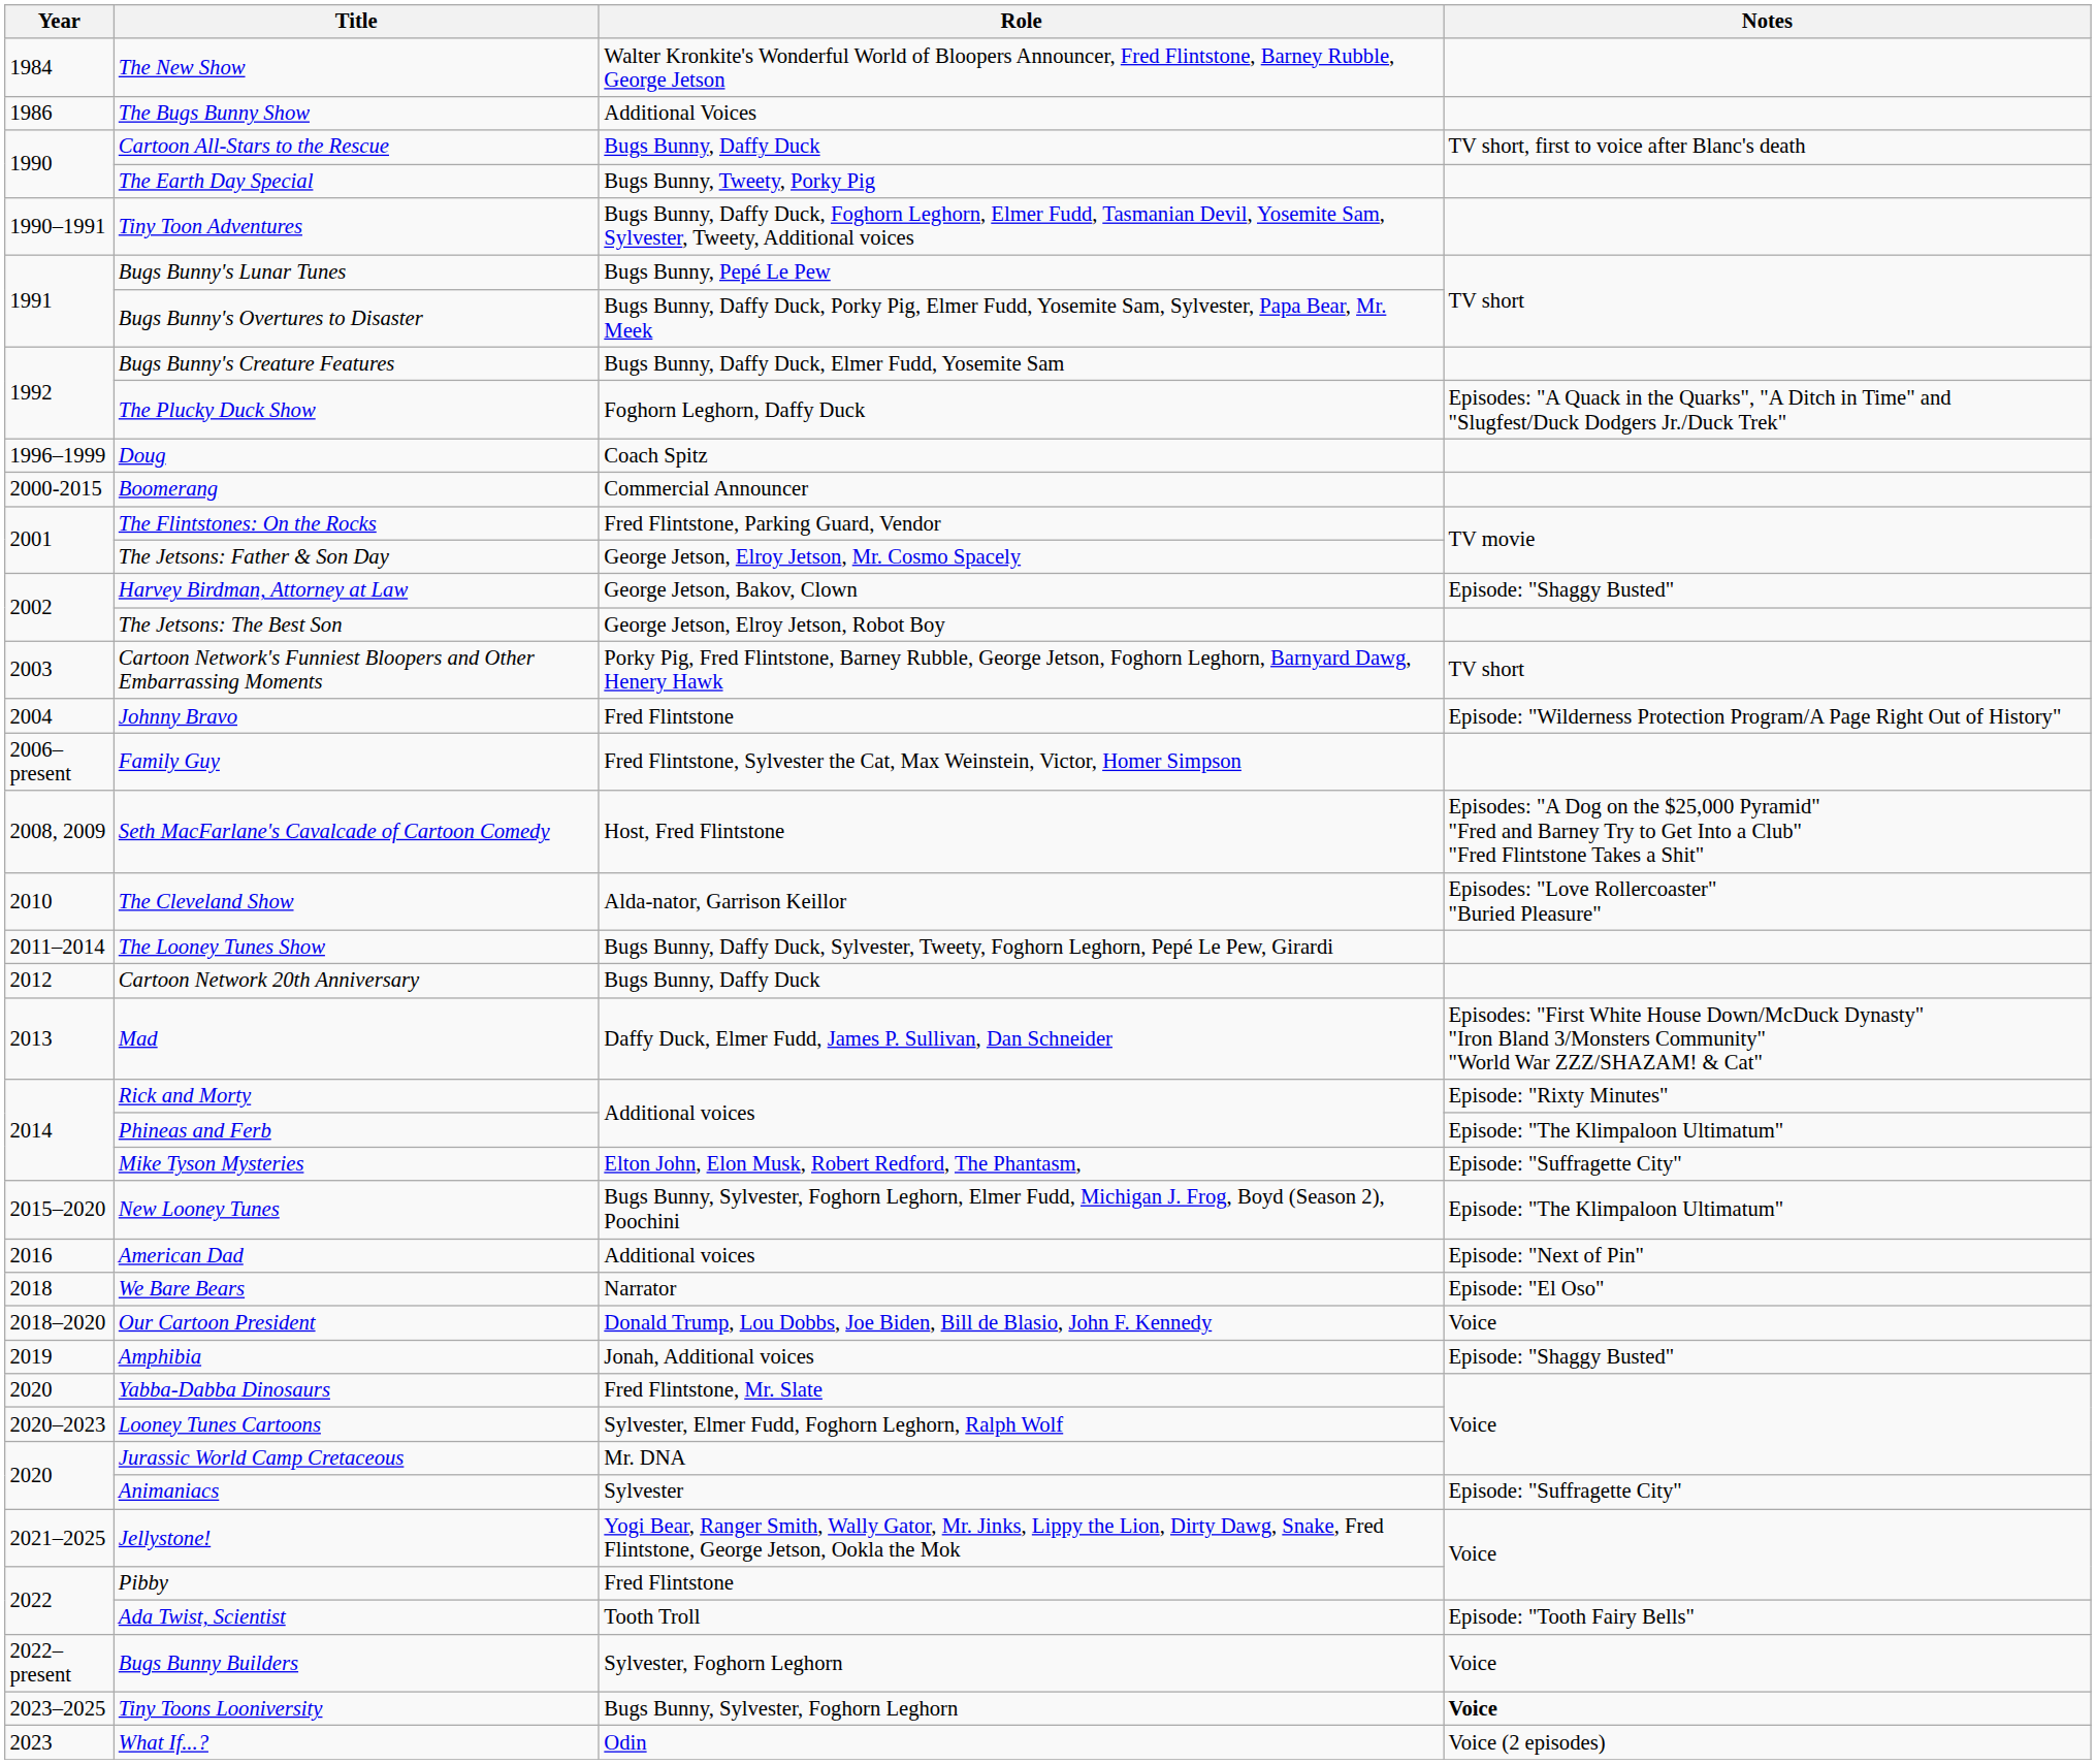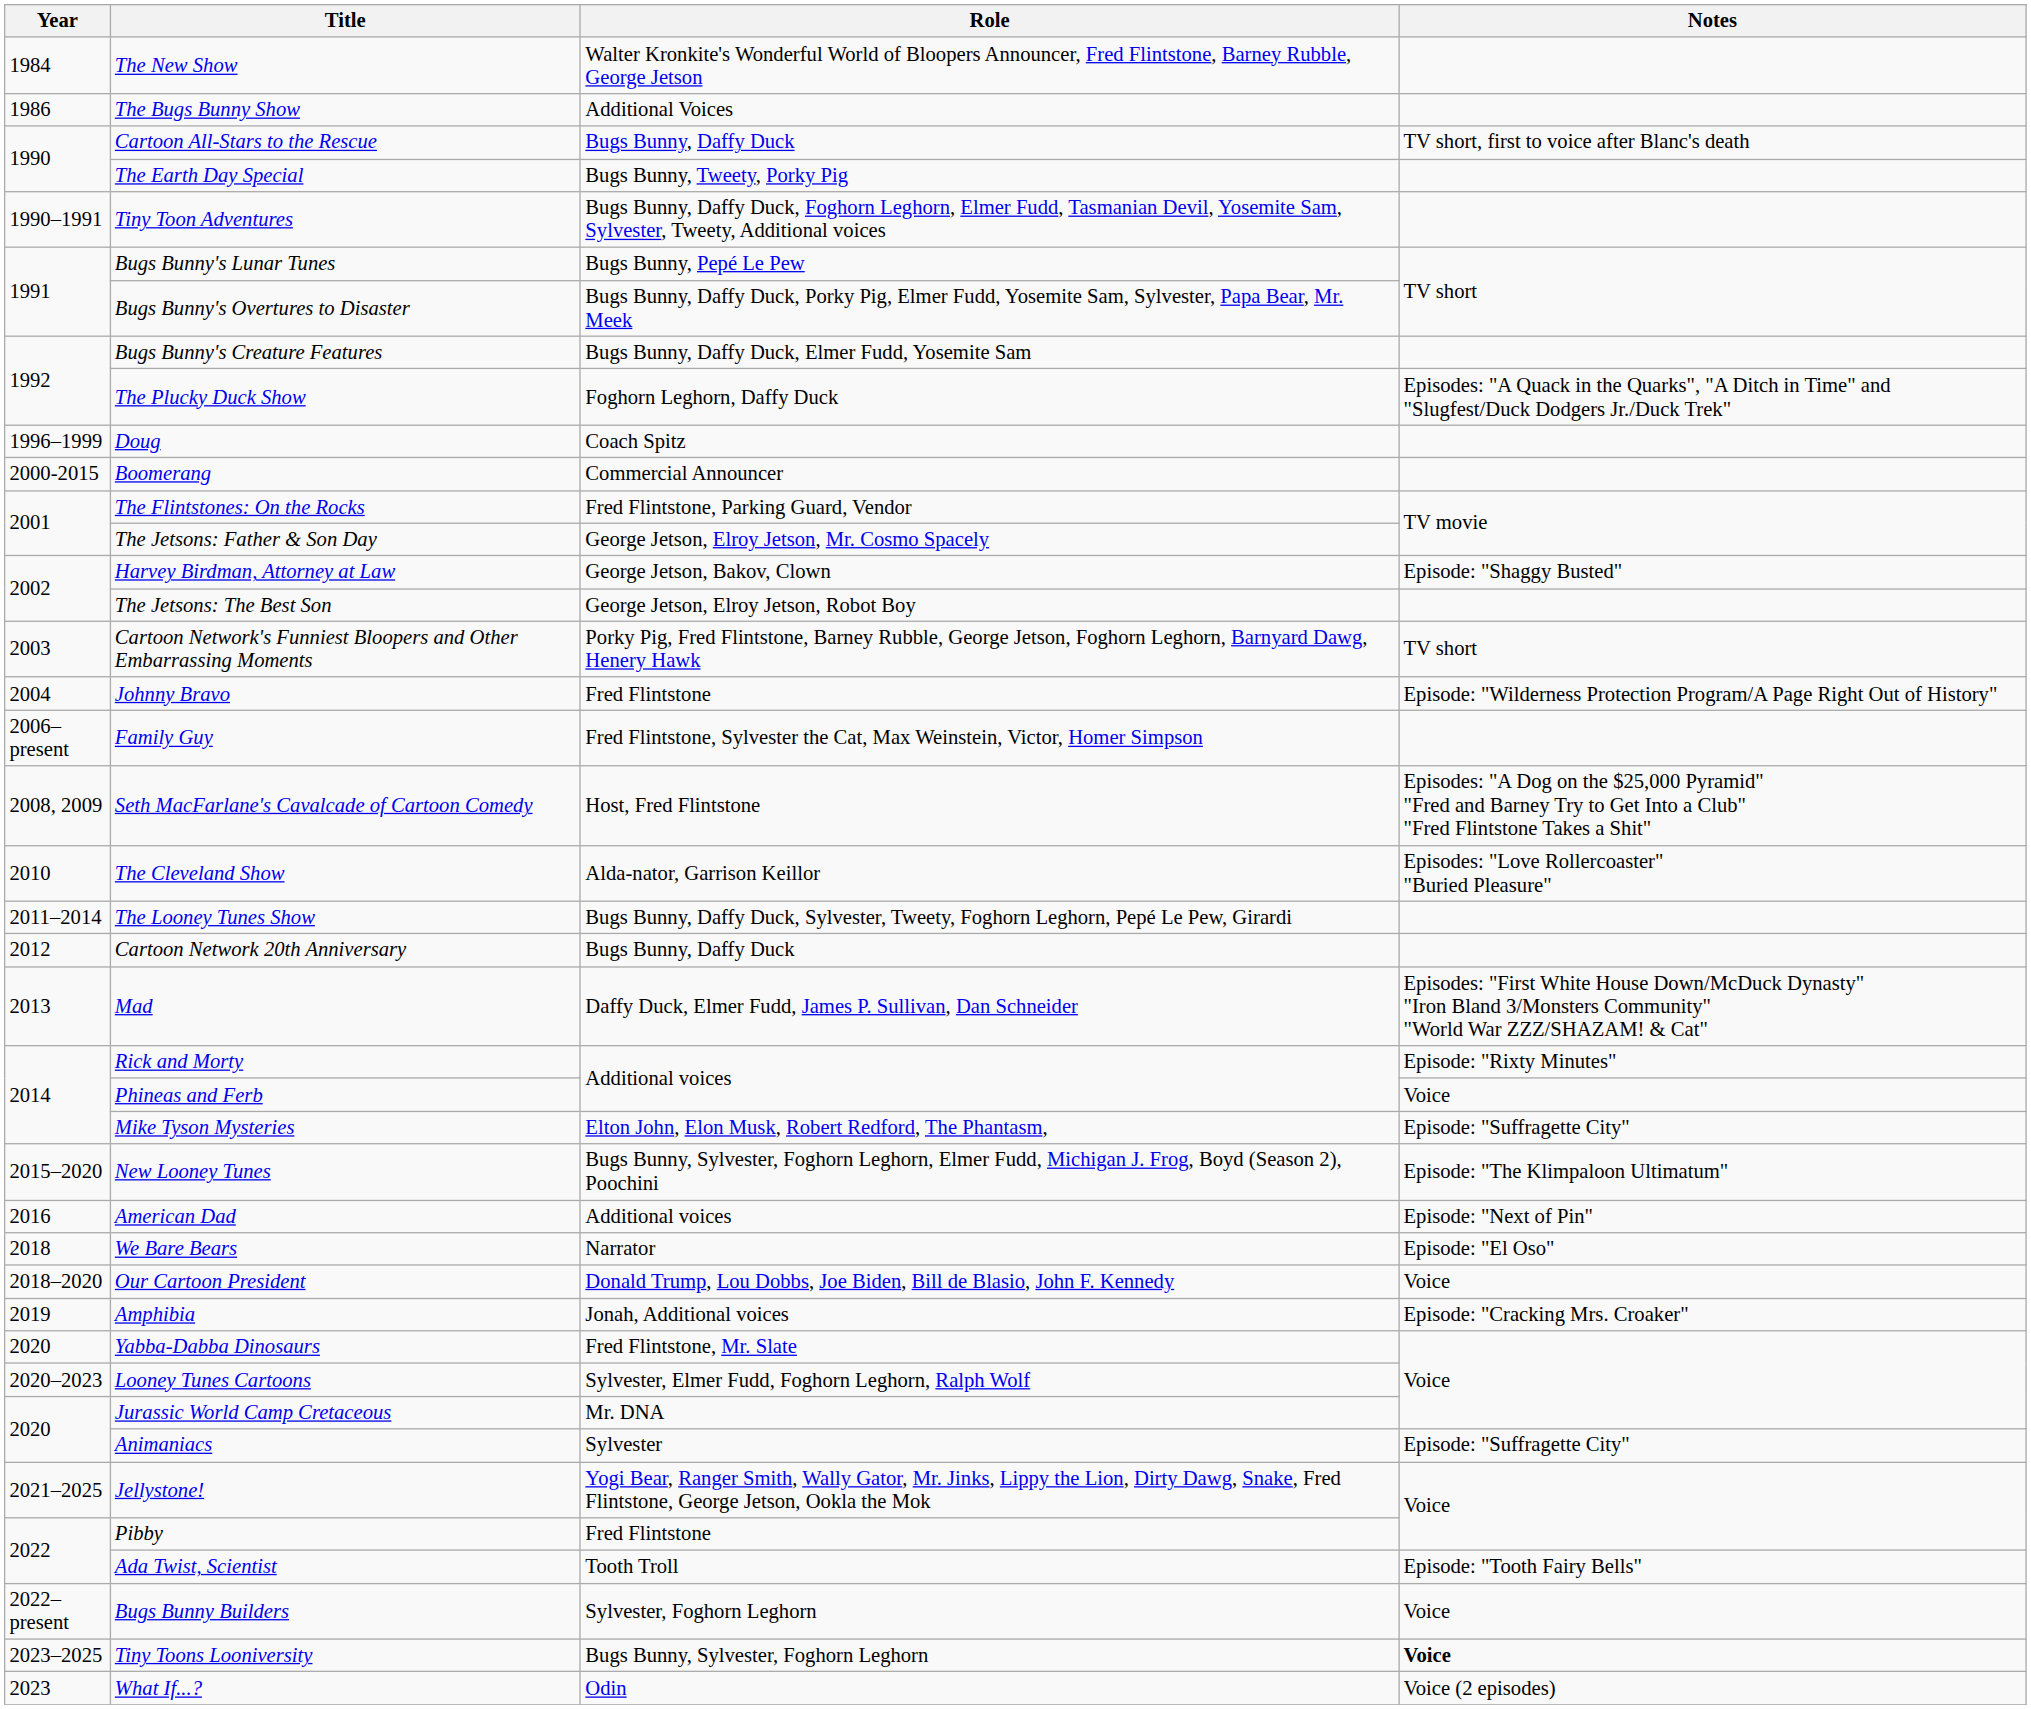 <table class="wikitable sortable">
 <tr>
 <th scope="col">Year</th>
 <th scope="col">Title</th>
 <th scope="col">Role</th>
 <th scope="col" class="unsortable">Notes</th>
 </tr>
 <tr>
 <td>1984</td>
 <td><em><a href='#'>The New Show</a></em></td>
 <td>Walter Kronkite's Wonderful World of Bloopers Announcer, <a href='#'>Fred Flintstone</a>, <a href='#'>Barney Rubble</a>, <a href='#'>George Jetson</a></td>
 <td></td>
 </tr>
 <tr>
 <td>1986</td>
 <td data-sort-value="Bugs Bunny Show, The"><em><a href='#'>The Bugs Bunny Show</a></em></td>
 <td>Additional Voices</td>
 <td></td>
 </tr>
 <tr>
 <td rowspan="2">1990</td>
 <td><em><a href='#'>Cartoon All-Stars to the Rescue</a></em></td>
 <td><a href='#'>Bugs Bunny</a>, <a href='#'>Daffy Duck</a></td>
 <td>TV short, first to voice after Blanc's death</td>
 </tr>
 <tr>
 <td data-sort-value="Earth Day Special, The"><em><a href='#'>The Earth Day Special</a></em></td>
 <td>Bugs Bunny, <a href='#'>Tweety</a>, <a href='#'>Porky Pig</a></td>
 <td></td>
 </tr>
 <tr>
 <td>1990–1991</td>
 <td><em><a href='#'>Tiny Toon Adventures</a></em></td>
 <td>Bugs Bunny, Daffy Duck, <a href='#'>Foghorn Leghorn</a>, <a href='#'>Elmer Fudd</a>, <a href='#'>Tasmanian Devil</a>, <a href='#'>Yosemite Sam</a>, <a href='#'>Sylvester</a>, Tweety, Additional voices</td>
 <td></td>
 </tr>
 <tr>
 <td rowspan="2">1991</td>
 <td><em>Bugs Bunny's Lunar Tunes</em></td>
 <td>Bugs Bunny, <a href='#'>Pepé Le Pew</a></td>
 <td rowspan="2">TV short</td>
 </tr>
 <tr>
 <td><em>Bugs Bunny's Overtures to Disaster</em></td>
 <td>Bugs Bunny, Daffy Duck, Porky Pig, Elmer Fudd, Yosemite Sam, Sylvester, <a href='#'>Papa Bear</a>, <a href='#'>Mr. Meek</a></td>
 </tr>
 <tr>
 <td rowspan="2">1992</td>
 <td><em>Bugs Bunny's Creature Features</em></td>
 <td>Bugs Bunny, Daffy Duck, Elmer Fudd, Yosemite Sam</td>
 <td></td>
 </tr>
 <tr>
 <td data-sort-value="Plucky Duck Show, The"><em><a href='#'>The Plucky Duck Show</a></em></td>
 <td>Foghorn Leghorn, Daffy Duck</td>
 <td>Episodes: "A Quack in the Quarks", "A Ditch in Time" and "Slugfest/Duck Dodgers Jr./Duck Trek"</td>
 </tr>
 <tr>
 <td>1996–1999</td>
 <td><em><a href='#'>Doug</a></em></td>
 <td>Coach Spitz</td>
 <td></td>
 </tr>
 <tr>
 <td>2000-2015</td>
 <td><em><a href='#'>Boomerang</a></em></td>
 <td>Commercial Announcer</td>
 <td></td>
 </tr>
 <tr>
 <td rowspan="2">2001</td>
 <td data-sort-value="Flintstones: On the Rocks, The"><em><a href='#'>The Flintstones: On the Rocks</a></em></td>
 <td>Fred Flintstone, Parking Guard, Vendor</td>
 <td rowspan="2">TV movie</td>
 </tr>
 <tr>
 <td data-sort-value="Jetsons: Father & Son Da, The"><em>The Jetsons: Father & Son Day</em></td>
 <td>George Jetson, <a href='#'>Elroy Jetson</a>, <a href='#'>Mr. Cosmo Spacely</a></td>
 </tr>
 <tr>
 <td rowspan="2">2002</td>
 <td><em><a href='#'>Harvey Birdman, Attorney at Law</a></em></td>
 <td>George Jetson, Bakov, Clown</td>
 <td>Episode: "Shaggy Busted"</td>
 </tr>
 <tr>
 <td data-sort-value="Jetsons: The Best Son, The"><em>The Jetsons: The Best Son</em></td>
 <td>George Jetson, Elroy Jetson, Robot Boy</td>
 <td></td>
 </tr>
 <tr>
 <td>2003</td>
 <td><em>Cartoon Network's Funniest Bloopers and Other Embarrassing Moments</em></td>
 <td>Porky Pig, Fred Flintstone, Barney Rubble, George Jetson, Foghorn Leghorn, <a href='#'>Barnyard Dawg</a>, <a href='#'>Henery Hawk</a></td>
 <td>TV short</td>
 </tr>
 <tr>
 <td>2004</td>
 <td><em><a href='#'>Johnny Bravo</a></em></td>
 <td>Fred Flintstone</td>
 <td>Episode: "Wilderness Protection Program/A Page Right Out of History"</td>
 </tr>
 <tr>
 <td>2006–present</td>
 <td><em><a href='#'>Family Guy</a></em></td>
 <td>Fred Flintstone, Sylvester the Cat, Max Weinstein, Victor, <a href='#'>Homer Simpson</a></td>
 <td></td>
 </tr>
 <tr>
 <td>2008, 2009</td>
 <td><em><a href='#'>Seth MacFarlane's Cavalcade of Cartoon Comedy</a></em></td>
 <td>Host, Fred Flintstone</td>
 <td>Episodes: "A Dog on the $25,000 Pyramid"<br>"Fred and Barney Try to Get Into a Club"<br>"Fred Flintstone Takes a Shit"</td>
 </tr>
 <tr>
 <td>2010</td>
 <td data-sort-value="Cleveland Show, The"><em><a href='#'>The Cleveland Show</a></em></td>
 <td>Alda-nator, Garrison Keillor</td>
 <td>Episodes: "Love Rollercoaster"<br>"Buried Pleasure"</td>
 </tr>
 <tr>
 <td>2011–2014</td>
 <td data-sort-value="Looney Tunes Show, The"><em><a href='#'>The Looney Tunes Show</a></em></td>
 <td>Bugs Bunny, Daffy Duck, Sylvester, Tweety, Foghorn Leghorn, Pepé Le Pew, Girardi</td>
 <td></td>
 </tr>
 <tr>
 <td>2012</td>
 <td><em>Cartoon Network 20th Anniversary</em></td>
 <td>Bugs Bunny, Daffy Duck</td>
 <td></td>
 </tr>
 <tr>
 <td>2013</td>
 <td><em><a href='#'>Mad</a></em></td>
 <td>Daffy Duck, Elmer Fudd, <a href='#'>James P. Sullivan</a>, <a href='#'>Dan Schneider</a></td>
 <td>Episodes: "First White House Down/McDuck Dynasty"<br>"Iron Bland 3/Monsters Community"<br>"World War ZZZ/SHAZAM! & Cat"</td>
 </tr>
 <tr>
 <td rowspan="3">2014</td>
 <td><em><a href='#'>Rick and Morty</a></em></td>
 <td rowspan="2">Additional voices</td>
 <td>Episode: "Rixty Minutes"</td>
 </tr>
 <tr>
 <td><em><a href='#'>Phineas and Ferb</a></em></td>
-<td>Episode: "The Klimpaloon Ultimatum"</td>
+<td>Voice</td>
 </tr>
 <tr>
 <td><em><a href='#'>Mike Tyson Mysteries</a></em></td>
 <td><a href='#'>Elton John</a>, <a href='#'>Elon Musk</a>, <a href='#'>Robert Redford</a>, <a href='#'>The Phantasm</a>,</td>
 <td>Episode: "Suffragette City"</td>
 </tr>
 <tr>
 <td>2015–2020</td>
 <td><em><a href='#'>New Looney Tunes</a></em></td>
 <td>Bugs Bunny, Sylvester, Foghorn Leghorn, Elmer Fudd, <a href='#'>Michigan J. Frog</a>, Boyd (Season 2), Poochini</td>
 <td>Episode: "The Klimpaloon Ultimatum"</td>
 </tr>
 <tr>
 <td>2016</td>
 <td><em><a href='#'>American Dad</a></em></td>
 <td>Additional voices</td>
 <td>Episode: "Next of Pin"</td>
 </tr>
 <tr>
 <td>2018</td>
 <td><em><a href='#'>We Bare Bears</a></em></td>
 <td>Narrator</td>
 <td>Episode: "El Oso"</td>
 </tr>
 <tr>
 <td>2018–2020</td>
 <td><em><a href='#'>Our Cartoon President</a></em></td>
 <td><a href='#'>Donald Trump</a>, <a href='#'>Lou Dobbs</a>, <a href='#'>Joe Biden</a>, <a href='#'>Bill de Blasio</a>, <a href='#'>John F. Kennedy</a></td>
 <td>Voice</td>
 </tr>
 <tr>
 <td>2019</td>
 <td><em><a href='#'>Amphibia</a></em></td>
 <td>Jonah, Additional voices</td>
-<td>Episode: "Shaggy Busted"</td>
+<td>Episode: "Cracking Mrs. Croaker"</td>
 </tr>
 <tr>
 <td>2020</td>
 <td><em><a href='#'>Yabba-Dabba Dinosaurs</a></em></td>
 <td>Fred Flintstone, <a href='#'>Mr. Slate</a></td>
 <td rowspan="3">Voice</td>
 </tr>
 <tr>
 <td>2020–2023</td>
 <td><em><a href='#'>Looney Tunes Cartoons</a></em></td>
 <td>Sylvester, Elmer Fudd, Foghorn Leghorn, <a href='#'>Ralph Wolf</a></td>
 </tr>
 <tr>
 <td rowspan="2">2020</td>
 <td><em><a href='#'>Jurassic World Camp Cretaceous</a></em></td>
 <td>Mr. DNA</td>
 </tr>
 <tr>
 <td><em><a href='#'>Animaniacs</a></em></td>
 <td>Sylvester</td>
 <td>Episode: "Suffragette City"</td>
 </tr>
 <tr>
 <td>2021–2025</td>
 <td><em><a href='#'>Jellystone!</a></em></td>
 <td><a href='#'>Yogi Bear</a>, <a href='#'>Ranger Smith</a>, <a href='#'>Wally Gator</a>, <a href='#'>Mr. Jinks</a>, <a href='#'>Lippy the Lion</a>, <a href='#'>Dirty Dawg</a>, <a href='#'>Snake</a>, Fred Flintstone, George Jetson, Ookla the Mok</td>
 <td rowspan="2">Voice</td>
 </tr>
 <tr>
 <td rowspan="2">2022</td>
 <td><em>Pibby</em></td>
 <td>Fred Flintstone</td>
 </tr>
 <tr>
 <td><em><a href='#'>Ada Twist, Scientist</a></em></td>
 <td>Tooth Troll</td>
 <td>Episode: "Tooth Fairy Bells"</td>
 </tr>
 <tr>
 <td>2022–present</td>
 <td><em><a href='#'>Bugs Bunny Builders</a></em></td>
 <td>Sylvester, Foghorn Leghorn</td>
 <td>Voice</td>
 </tr>
 <tr>
 <td>2023–2025</td>
 <td><em><a href='#'>Tiny Toons Looniversity</a></em></td>
 <td>Bugs Bunny, Sylvester, Foghorn Leghorn</td>
 <td><strong>Voice</strong></td>
 </tr>
 <tr>
 <td>2023</td>
 <td><em><a href='#'>What If...?</a></em></td>
 <td><a href='#'>Odin</a></td>
 <td>Voice (2 episodes)</td>
 </tr>
 </table>
